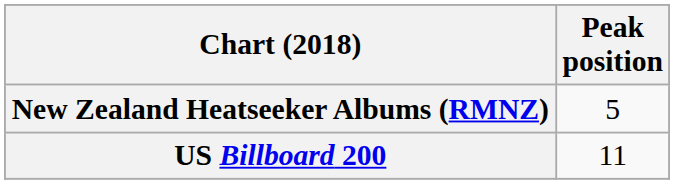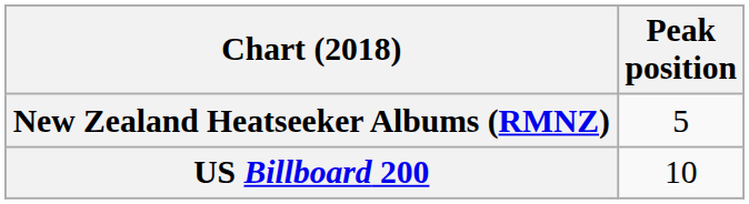 <table class="wikitable sortable plainrowheaders" style="text-align:center">
 <tr>
 <th scope="col">Chart (2018)</th>
 <th scope="col">Peak<br> position</th>
 </tr>
 <tr>
 <th scope="row">New Zealand Heatseeker Albums (<a href='#'>RMNZ</a>)</th>
 <td>5</td>
 </tr>
 <tr>
 <th scope="row">US <a href='#'><em>Billboard</em> 200</a></th>
-<td>11</td>
+<td>10</td>
 </tr>
 </table>
